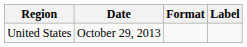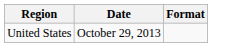 <table class=wikitable>
 <tr>
 <th>Region</th>
 <th>Date</th>
 <th>Format</th>
-<th>Label</th>
 </tr>
 <tr>
 <td>United States</td>
 <td>October 29, 2013</td>
 <td></td>
-<td></td>
 </tr>
 </table>
